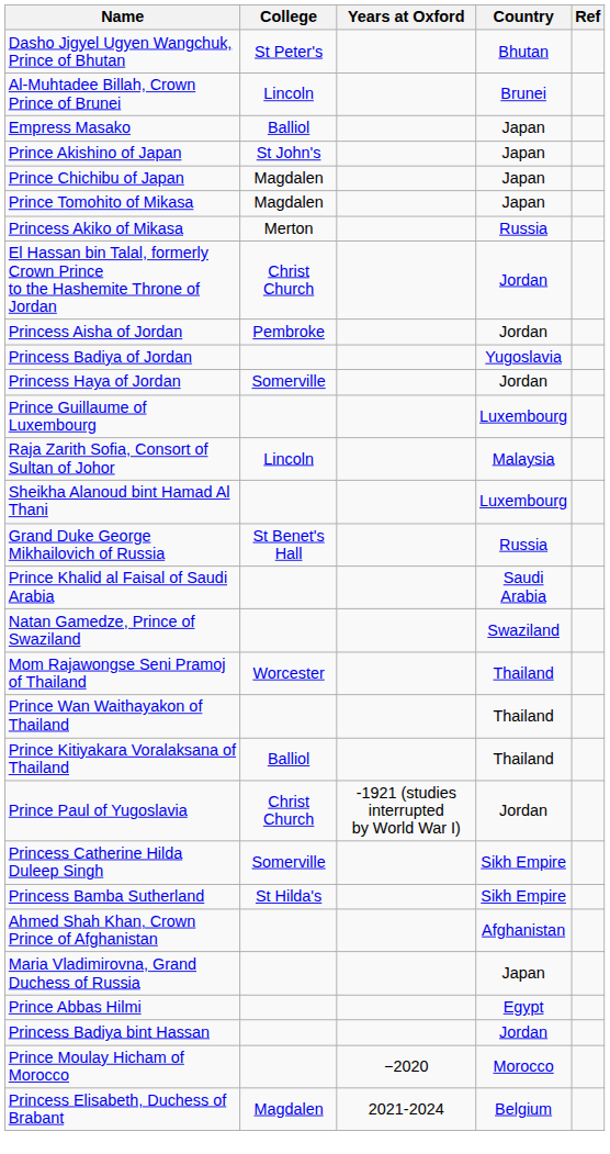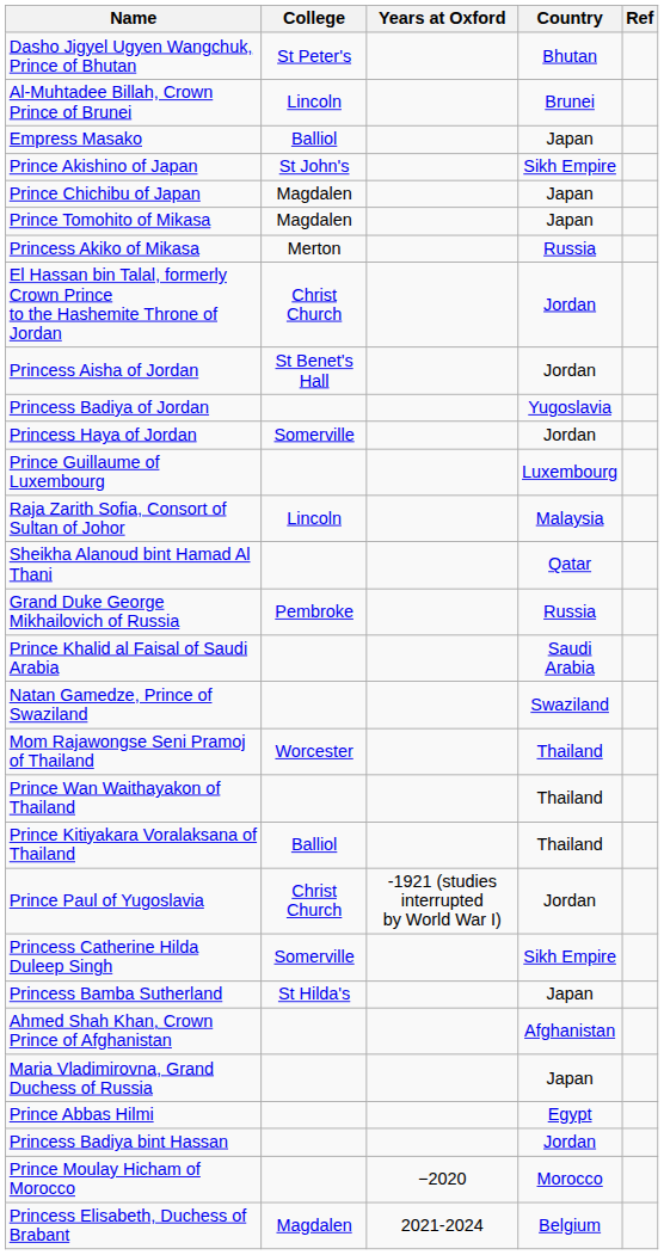 <table class="wikitable sortable" style="text-align:center; vertical-align:top;">
 <tr>
 <th>Name</th>
 <th>College</th>
 <th>Years at Oxford</th>
 <th>Country</th>
 <th>Ref</th>
 </tr>
 <tr>
 <td style="text-align:left;"><a href='#'>Dasho Jigyel Ugyen Wangchuk, Prince of Bhutan</a></td>
 <td><a href='#'>St Peter's</a></td>
 <td></td>
 <td><a href='#'>Bhutan</a></td>
 <td></td>
 </tr>
 <tr>
 <td style="text-align:left;"><a href='#'>Al-Muhtadee Billah, Crown Prince of Brunei</a></td>
 <td><a href='#'>Lincoln</a></td>
 <td></td>
 <td><a href='#'>Brunei</a></td>
 <td></td>
 </tr>
 <tr>
 <td style="text-align:left;"><a href='#'>Empress Masako</a></td>
 <td><a href='#'>Balliol</a></td>
 <td></td>
 <td>Japan</td>
 <td></td>
 </tr>
 <tr>
 <td style="text-align:left;"><a href='#'>Prince Akishino of Japan</a></td>
 <td><a href='#'>St John's</a></td>
 <td></td>
-<td>Japan</td>
+<td><a href='#'>Sikh Empire</a></td>
 <td></td>
 </tr>
 <tr>
 <td style="text-align:left;"><a href='#'>Prince Chichibu of Japan</a></td>
 <td>Magdalen</td>
 <td></td>
 <td>Japan</td>
 <td></td>
 </tr>
 <tr>
 <td style="text-align:left;"><a href='#'>Prince Tomohito of Mikasa</a></td>
 <td>Magdalen</td>
 <td></td>
 <td>Japan</td>
 <td></td>
 </tr>
 <tr>
 <td style="text-align:left;"><a href='#'>Princess Akiko of Mikasa</a></td>
 <td>Merton</td>
 <td></td>
 <td><a href='#'>Russia</a></td>
 <td></td>
 </tr>
 <tr>
 <td style="text-align:left;"><a href='#'>El Hassan bin Talal, formerly Crown Prince<br>to the Hashemite Throne of Jordan</a></td>
 <td><a href='#'>Christ Church</a></td>
 <td></td>
 <td><a href='#'>Jordan</a></td>
 <td></td>
 </tr>
 <tr>
 <td style="text-align:left;"><a href='#'>Princess Aisha of Jordan</a></td>
-<td><a href='#'>Pembroke</a></td>
+<td><a href='#'>St Benet's Hall</a></td>
 <td></td>
 <td>Jordan</td>
 <td></td>
 </tr>
 <tr>
 <td style="text-align:left;"><a href='#'>Princess Badiya of Jordan</a></td>
 <td></td>
 <td></td>
 <td><a href='#'>Yugoslavia</a></td>
 <td></td>
 </tr>
 <tr>
 <td style="text-align:left;"><a href='#'>Princess Haya of Jordan</a></td>
 <td><a href='#'>Somerville</a></td>
 <td></td>
 <td>Jordan</td>
 <td></td>
 </tr>
 <tr>
 <td style="text-align:left;"><a href='#'>Prince Guillaume of Luxembourg</a></td>
 <td></td>
 <td></td>
 <td><a href='#'>Luxembourg</a></td>
 <td></td>
 </tr>
 <tr>
 <td style="text-align:left;"><a href='#'>Raja Zarith Sofia, Consort of Sultan of Johor</a></td>
 <td><a href='#'>Lincoln</a></td>
 <td></td>
 <td><a href='#'>Malaysia</a></td>
 <td></td>
 </tr>
 <tr>
 <td style="text-align:left;"><a href='#'>Sheikha Alanoud bint Hamad Al Thani</a></td>
 <td></td>
 <td></td>
-<td><a href='#'>Luxembourg</a></td>
+<td><a href='#'>Qatar</a></td>
 </tr>
 <tr>
 <td style="text-align:left;"><a href='#'>Grand Duke George Mikhailovich of Russia</a></td>
-<td><a href='#'>St Benet's Hall</a></td>
+<td><a href='#'>Pembroke</a></td>
 <td></td>
 <td><a href='#'>Russia</a></td>
 <td></td>
 </tr>
 <tr>
 <td style="text-align:left;"><a href='#'>Prince Khalid al Faisal of Saudi Arabia</a></td>
 <td></td>
 <td></td>
 <td><a href='#'>Saudi Arabia</a></td>
 <td></td>
 </tr>
 <tr>
 <td style="text-align:left;"><a href='#'>Natan Gamedze, Prince of Swaziland</a></td>
 <td></td>
 <td></td>
 <td><a href='#'>Swaziland</a></td>
 <td></td>
 </tr>
 <tr>
 <td style="text-align:left;"><a href='#'>Mom Rajawongse Seni Pramoj of Thailand</a></td>
 <td><a href='#'>Worcester</a></td>
 <td></td>
 <td><a href='#'>Thailand</a></td>
 <td></td>
 </tr>
 <tr>
 <td style="text-align:left;"><a href='#'>Prince Wan Waithayakon of Thailand</a></td>
 <td></td>
 <td></td>
 <td>Thailand</td>
 <td></td>
 </tr>
 <tr>
 <td style="text-align:left;"><a href='#'>Prince Kitiyakara Voralaksana of Thailand</a></td>
 <td><a href='#'>Balliol</a></td>
 <td></td>
 <td>Thailand</td>
 <td></td>
 </tr>
 <tr>
 <td style="text-align:left;"><a href='#'>Prince Paul of Yugoslavia</a></td>
 <td><a href='#'>Christ Church</a></td>
 <td>-1921 (studies interrupted<br>by World War I)</td>
 <td>Jordan</td>
 <td></td>
 </tr>
 <tr>
 <td style="text-align:left;"><a href='#'>Princess Catherine Hilda Duleep Singh</a></td>
 <td><a href='#'>Somerville</a></td>
 <td></td>
 <td><a href='#'>Sikh Empire</a></td>
 <td></td>
 </tr>
 <tr>
 <td style="text-align:left;"><a href='#'>Princess Bamba Sutherland</a></td>
 <td><a href='#'>St Hilda's</a></td>
 <td></td>
-<td><a href='#'>Sikh Empire</a></td>
+<td>Japan</td>
 <td></td>
 </tr>
 <tr>
 <td style="text-align:left;"><a href='#'>Ahmed Shah Khan, Crown Prince of Afghanistan</a></td>
 <td></td>
 <td></td>
 <td><a href='#'>Afghanistan</a></td>
 <td></td>
 </tr>
 <tr>
 <td style="text-align:left;"><a href='#'>Maria Vladimirovna, Grand Duchess of Russia</a></td>
 <td></td>
 <td></td>
 <td>Japan</td>
 <td></td>
 </tr>
 <tr>
 <td style="text-align:left;"><a href='#'>Prince Abbas Hilmi</a></td>
 <td></td>
 <td></td>
 <td><a href='#'>Egypt</a></td>
 <td></td>
 </tr>
 <tr>
 <td style="text-align:left;"><a href='#'>Princess Badiya bint Hassan</a></td>
 <td></td>
 <td></td>
 <td><a href='#'>Jordan</a></td>
 <td></td>
 </tr>
 <tr>
 <td style="text-align:left;"><a href='#'>Prince Moulay Hicham of Morocco</a></td>
 <td></td>
 <td>−2020</td>
 <td><a href='#'>Morocco</a></td>
 <td></td>
 </tr>
 <tr>
 <td style="text-align:left;"><a href='#'>Princess Elisabeth, Duchess of Brabant</a></td>
 <td><a href='#'>Magdalen</a></td>
 <td>2021-2024</td>
 <td><a href='#'>Belgium</a></td>
 <td></td>
 </tr>
 </table>
